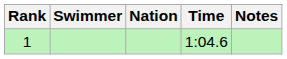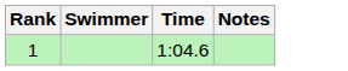 <table class="wikitable sortable" style="text-align:center">
 <tr>
 <th>Rank</th>
 <th>Swimmer</th>
-<th>Nation</th>
 <th>Time</th>
 <th>Notes</th>
 </tr>
 <tr bgcolor=bbf3bb>
 <td>1</td>
 <td align=left></td>
-<td align=left></td>
 <td>1:04.6</td>
 <td></td>
 </tr>
 </table>
